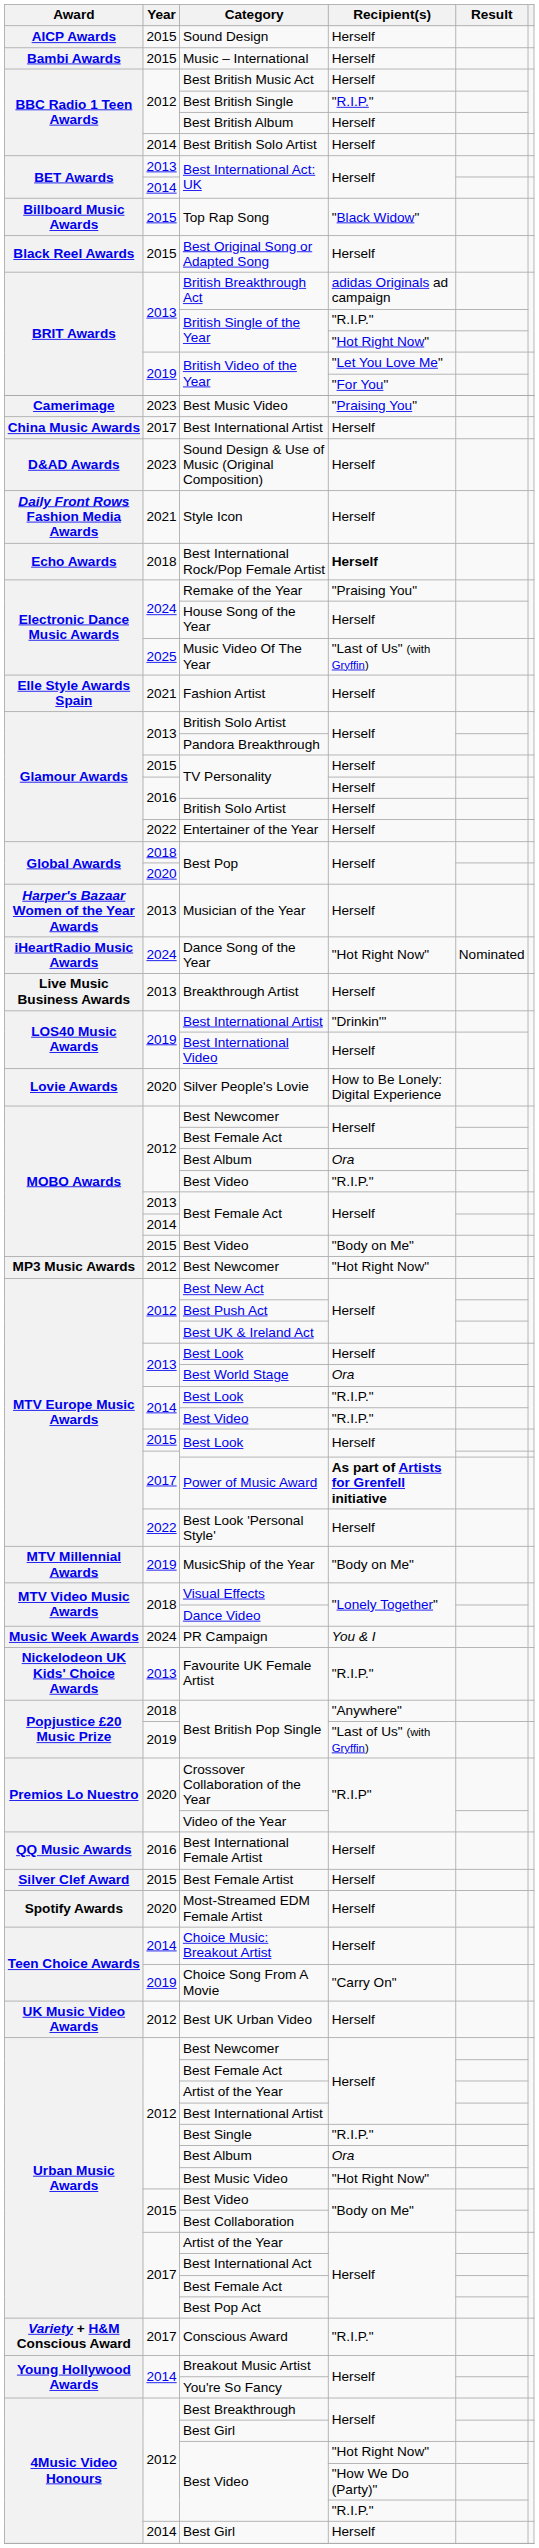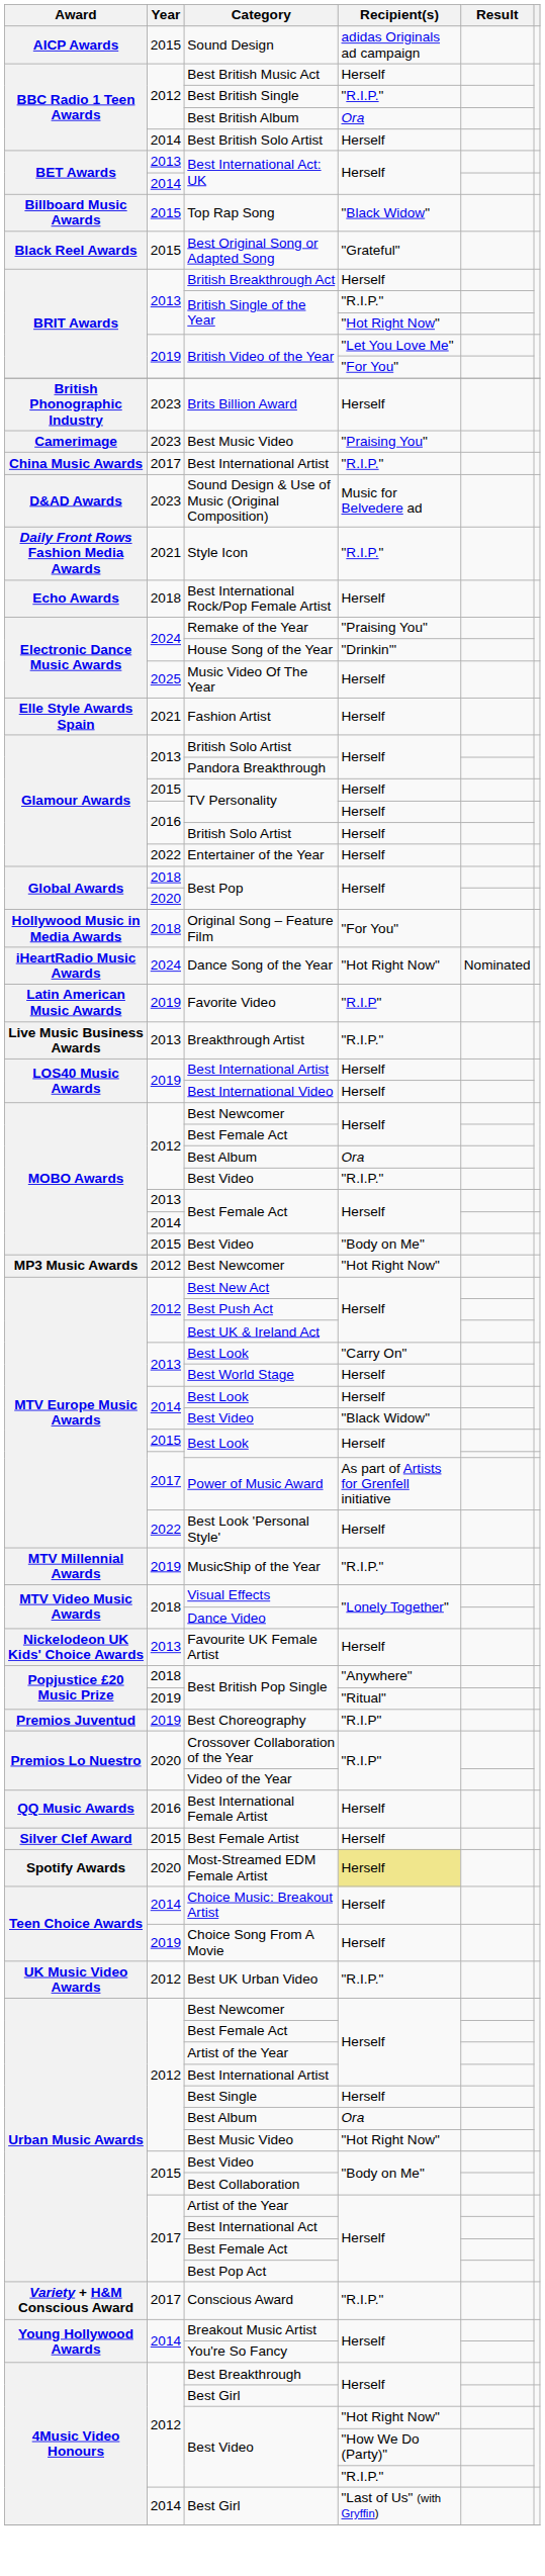 <table class="wikitable sortable plainrowheaders" style="width: 100%;">
 <tr style="background:#ccc; text-align:center;">
 <th scope="col">Award</th>
 <th scope="col">Year</th>
 <th scope="col">Category</th>
 <th scope="col">Recipient(s)</th>
 <th scope="col">Result</th>
 <th scope="col" class="unsortable"></th>
 </tr>
 <tr>
 <th scope="row"><a href='#'>AICP Awards</a> </th>
 <td>2015</td>
 <td>Sound Design</td>
-<td>Herself</td>
-<td></td>
-<td style="text-align:center;"></td>
-</tr>
-<tr>
-<th scope="row"><a href='#'>Bambi Awards</a> </th>
-<td>2015</td>
-<td>Music – International</td>
-<td>Herself</td>
+<td><a href='#'>adidas Originals</a> ad campaign</td>
 <td></td>
 <td style="text-align:center;"></td>
 </tr>
 <tr>
 <th scope="row" rowspan="4"><a href='#'>BBC Radio 1 Teen Awards</a> </th>
 <td rowspan="3">2012</td>
 <td>Best British Music Act</td>
 <td>Herself</td>
 <td></td>
 <td style="text-align:center;" rowspan="3"></td>
 </tr>
 <tr>
 <td>Best British Single</td>
 <td>"<a href='#'>R.I.P.</a>" </td>
 <td></td>
 </tr>
 <tr>
 <td>Best British Album</td>
-<td>Herself</td>
+<td><em><a href='#'>Ora</a></em></td>
 <td></td>
 </tr>
 <tr>
 <td>2014</td>
 <td>Best British Solo Artist</td>
 <td>Herself</td>
 <td></td>
 <td style="text-align:center;"></td>
 </tr>
 <tr>
 <th scope="row" rowspan="2"><a href='#'>BET Awards</a> </th>
 <td><a href='#'>2013</a></td>
 <td rowspan="2"><a href='#'>Best International Act: UK</a></td>
 <td rowspan="2">Herself</td>
 <td></td>
 <td style="text-align:center;"></td>
 </tr>
 <tr>
 <td><a href='#'>2014</a></td>
 <td></td>
 <td style="text-align:center;"></td>
 </tr>
 <tr>
 <th scope="row"><a href='#'>Billboard Music Awards</a> </th>
 <td><a href='#'>2015</a></td>
 <td>Top Rap Song</td>
 <td>"<a href='#'>Black Widow</a>" </td>
 <td></td>
 <td style="text-align:center;"></td>
 </tr>
 <tr>
 <th scope="row"><a href='#'>Black Reel Awards</a> </th>
 <td>2015</td>
 <td><a href='#'>Best Original Song or Adapted Song</a></td>
-<td>Herself </td>
+<td>"Grateful" </td>
 <td></td>
 <td style="text-align:center;"></td>
 </tr>
 <tr>
 <th scope="row" rowspan="5"><a href='#'>BRIT Awards</a> </th>
 <td rowspan="3"><a href='#'>2013</a></td>
 <td><a href='#'>British Breakthrough Act</a></td>
-<td><a href='#'>adidas Originals</a> ad campaign</td>
+<td>Herself</td>
 <td></td>
 <td style="text-align:center;" rowspan="3"></td>
 </tr>
 <tr>
 <td rowspan="2"><a href='#'>British Single of the Year</a></td>
 <td>"R.I.P." </td>
 <td></td>
 </tr>
 <tr>
 <td>"<a href='#'>Hot Right Now</a>" </td>
 <td></td>
 </tr>
 <tr>
 <td rowspan="2"><a href='#'>2019</a></td>
 <td rowspan="2"><a href='#'>British Video of the Year</a></td>
 <td>"<a href='#'>Let You Love Me</a>"</td>
 <td></td>
 <td style="text-align:center;" rowspan="2"></td>
 </tr>
 <tr>
 <td>"<a href='#'>For You</a>" </td>
 <td></td>
 </tr>
 <tr>
 </tr>
 <tr>
+<th scope="row"><a href='#'>British Phonographic Industry</a></th>
+<td>2023</td>
+<td><a href='#'>Brits Billion Award</a></td>
+<td>Herself</td>
+<td></td>
+<td style="text-align:center;"></td>
+</tr>
+<tr>
 <th scope="row"><a href='#'>Camerimage</a> </th>
 <td>2023</td>
 <td>Best Music Video</td>
 <td>"<a href='#'>Praising You</a>" </td>
 <td></td>
 <td style="text-align:center"></td>
 </tr>
 <tr>
 <th scope="row"><a href='#'>China Music Awards</a> </th>
 <td>2017</td>
 <td>Best International Artist</td>
-<td>Herself</td>
+<td>"<a href='#'>R.I.P.</a>" </td>
 <td></td>
 <td style="text-align:center"></td>
 </tr>
 <tr>
 <th scope="row"><a href='#'>D&AD Awards</a> </th>
 <td>2023</td>
 <td>Sound Design & Use of Music (Original Composition)</td>
-<td>Herself </td>
+<td>Music for <a href='#'>Belvedere</a> ad</td>
 <td></td>
 <td style="text-align:center"></td>
 </tr>
 <tr>
 <th scope="row"><a href='#'><em>Daily Front Row</em><em>s</em> Fashion Media Awards</a> </th>
 <td>2021</td>
 <td>Style Icon</td>
-<td>Herself</td>
+<td>"<a href='#'>R.I.P.</a>" </td>
 <td></td>
 <td style="text-align:center"></td>
 </tr>
 <tr>
 <th scope="row"><a href='#'>Echo Awards</a> </th>
 <td>2018</td>
 <td>Best International Rock/Pop Female Artist</td>
-<td><strong>Herself</strong></td>
+<td>Herself</td>
 <td></td>
 <td style="text-align:center;"></td>
 </tr>
 <tr>
 <th rowspan="3" scope="row"><a href='#'>Electronic Dance Music Awards</a> </th>
 <td rowspan="2"><a href='#'>2024</a></td>
 <td>Remake of the Year</td>
 <td>"Praising You"</td>
 <td></td>
 <td style="text-align:center;" rowspan="2"></td>
 </tr>
 <tr>
 <td>House Song of the Year</td>
-<td>Herself</td>
+<td>"Drinkin'"</td>
 <td></td>
 </tr>
 <tr>
 <td><a href='#'>2025</a></td>
 <td>Music Video Of The Year</td>
-<td>"Last of Us" <small>(</small><small>with <a href='#'>Gryffin</a>)</small></td>
+<td>Herself</td>
 <td></td>
 <td style="text-align:center;"></td>
 </tr>
 <tr>
 <th scope="row"><a href='#'>Elle Style Awards Spain</a> </th>
 <td>2021</td>
 <td>Fashion Artist</td>
 <td>Herself</td>
 <td></td>
 <td style="text-align:center;"></td>
 </tr>
 <tr>
 <th scope="row" rowspan="6"><a href='#'>Glamour Awards</a> </th>
 <td rowspan="2">2013</td>
 <td>British Solo Artist</td>
 <td rowspan="2">Herself</td>
 <td></td>
 <td style="text-align:center;" rowspan="2"></td>
 </tr>
 <tr>
 <td>Pandora Breakthrough</td>
 <td></td>
 </tr>
 <tr>
 <td>2015</td>
 <td rowspan="2">TV Personality</td>
 <td>Herself </td>
 <td></td>
 <td style="text-align:center;"></td>
 </tr>
 <tr>
 <td rowspan="2">2016</td>
 <td>Herself </td>
 <td></td>
 <td style="text-align:center;" rowspan="2"></td>
 </tr>
 <tr>
 <td>British Solo Artist</td>
 <td>Herself</td>
 <td></td>
 </tr>
 <tr>
 <td>2022</td>
 <td>Entertainer of the Year</td>
 <td>Herself</td>
 <td></td>
 <td style="text-align:center;"></td>
 </tr>
 <tr>
 <th scope="row" rowspan="2"><a href='#'>Global Awards</a> </th>
 <td><a href='#'>2018</a></td>
 <td rowspan="2">Best Pop</td>
 <td rowspan="2">Herself</td>
 <td></td>
 <td style="text-align:center;"></td>
 </tr>
 <tr>
 <td><a href='#'>2020</a></td>
 <td></td>
 <td style="text-align:center;"></td>
 </tr>
 <tr>
-<th scope="row"><a href='#'><em>Harper's Bazaar</em> Women of the Year Awards</a> </th>
-<td>2013</td>
-<td>Musician of the Year</td>
-<td>Herself</td>
+<th scope="row"><a href='#'>Hollywood Music in Media Awards</a> </th>
+<td><a href='#'>2018</a></td>
+<td>Original Song – Feature Film</td>
+<td>"For You" </td>
 <td></td>
 <td style="text-align:center;"></td>
 </tr>
 <tr>
 <th scope="row"><a href='#'>iHeartRadio Music Awards</a> </th>
 <td><a href='#'>2024</a></td>
 <td>Dance Song of the Year</td>
 <td>"Hot Right Now" </td>
 <td style="text-align:center;">Nominated</td>
 <td></td>
 </tr>
 <tr>
+<th scope="row"><a href='#'>Latin American Music Awards</a> </th>
+<td><a href='#'>2019</a></td>
+<td>Favorite Video</td>
+<td>"<a href='#'>R.I.P</a>" </td>
+<td></td>
+<td style="text-align:center;"></td>
+</tr>
+<tr>
 <th scope="row">Live Music Business Awards </th>
 <td>2013</td>
 <td>Breakthrough Artist</td>
-<td>Herself</td>
+<td>"R.I.P." </td>
 <td></td>
 <td style="text-align:center;"></td>
 </tr>
 <tr>
 <th scope="row" rowspan="2"><a href='#'>LOS40 Music Awards</a> </th>
 <td rowspan="2"><a href='#'>2019</a></td>
 <td><a href='#'>Best International Artist</a></td>
-<td>"Drinkin'"</td>
+<td>Herself</td>
 <td></td>
 <td style="text-align:center;" rowspan="2"></td>
 </tr>
 <tr>
 <td><a href='#'>Best International Video</a></td>
 <td>Herself</td>
 <td></td>
-</tr>
-<tr>
-<th scope="row"><a href='#'>Lovie Awards</a> </th>
-<td>2020</td>
-<td>Silver People's Lovie</td>
-<td>How to Be Lonely: Digital Experience</td>
-<td></td>
-<td style="text-align:center;"></td>
 </tr>
 <tr>
 <th scope="row" rowspan="7"><a href='#'>MOBO Awards</a> </th>
 <td rowspan="4">2012</td>
 <td>Best Newcomer</td>
 <td rowspan="2">Herself</td>
 <td></td>
 <td style="text-align:center;" rowspan="4"></td>
 </tr>
 <tr>
 <td>Best Female Act</td>
 <td></td>
 </tr>
 <tr>
 <td>Best Album</td>
 <td><em>Ora</em></td>
 <td></td>
 </tr>
 <tr>
 <td>Best Video</td>
 <td>"R.I.P." </td>
 <td></td>
 </tr>
 <tr>
 <td>2013</td>
 <td rowspan="2">Best Female Act</td>
 <td rowspan="2">Herself</td>
 <td></td>
 <td style="text-align:center;"></td>
 </tr>
 <tr>
 <td>2014</td>
 <td></td>
 <td style="text-align:center;"></td>
 </tr>
 <tr>
 <td>2015</td>
 <td>Best Video</td>
 <td>"Body on Me"</td>
 <td></td>
 <td style="text-align:center;"></td>
 </tr>
 <tr>
 <th scope="row">MP3 Music Awards </th>
 <td>2012</td>
 <td>Best Newcomer</td>
 <td>"Hot Right Now" </td>
 <td></td>
 <td style="text-align:center;"></td>
 </tr>
 <tr>
 <th scope="row" rowspan="11"><a href='#'>MTV Europe Music Awards</a> </th>
 <td rowspan="3"><a href='#'>2012</a></td>
 <td><a href='#'>Best New Act</a></td>
 <td rowspan="3">Herself</td>
 <td></td>
 <td style="text-align:center;" rowspan="3"></td>
 </tr>
 <tr>
 <td><a href='#'>Best Push Act</a></td>
 <td></td>
 </tr>
 <tr>
 <td><a href='#'>Best UK & Ireland Act</a></td>
 <td></td>
 </tr>
 <tr>
 <td rowspan="2"><a href='#'>2013</a></td>
 <td><a href='#'>Best Look</a></td>
+<td>"Carry On" </td>
+<td></td>
+<td style="text-align:center;" rowspan="2"></td>
+</tr>
+<tr>
+<td><a href='#'>Best World Stage</a></td>
+<td>Herself </td>
+<td></td>
+</tr>
+<tr>
+<td rowspan="2"><a href='#'>2014</a></td>
+<td><a href='#'>Best Look</a></td>
 <td>Herself</td>
 <td></td>
 <td style="text-align:center;" rowspan="2"></td>
 </tr>
 <tr>
-<td><a href='#'>Best World Stage</a></td>
-<td><em>Ora</em></td>
-<td></td>
-</tr>
-<tr>
-<td rowspan="2"><a href='#'>2014</a></td>
-<td><a href='#'>Best Look</a></td>
-<td>"R.I.P." </td>
-<td></td>
-<td style="text-align:center;" rowspan="2"></td>
-</tr>
-<tr>
 <td><a href='#'>Best Video</a></td>
-<td>"R.I.P." </td>
+<td>"Black Widow" </td>
 <td></td>
 </tr>
 <tr>
 <td><a href='#'>2015</a></td>
 <td rowspan="2"><a href='#'>Best Look</a></td>
 <td rowspan="2">Herself</td>
 <td></td>
 <td style="text-align:center;"></td>
 </tr>
 <tr>
 <td rowspan="2"><a href='#'>2017</a></td>
 <td></td>
 <td style="text-align:center;"></td>
 </tr>
 <tr>
 <td><a href='#'>Power of Music Award</a></td>
-<td><strong>As part of <a href='#'>Artists for Grenfell</a> initiative</strong></td>
+<td>As part of <a href='#'>Artists for Grenfell</a> initiative</td>
 <td></td>
 <td style="text-align:center;"></td>
 </tr>
 <tr>
 <td><a href='#'>2022</a></td>
 <td>Best Look 'Personal Style'</td>
 <td>Herself</td>
 <td></td>
 <td style="text-align:center;"></td>
 </tr>
 <tr>
 <th scope="row" rowspan="1"><a href='#'>MTV Millennial Awards</a> </th>
 <td><a href='#'>2019</a></td>
 <td>MusicShip of the Year</td>
-<td>"Body on Me"</td>
+<td>"R.I.P." </td>
 <td></td>
 <td style="text-align:center;" rowspan="1"></td>
 </tr>
 <tr>
 <th scope="row" rowspan="2"><a href='#'>MTV Video Music Awards</a> </th>
 <td rowspan="2">2018</td>
 <td><a href='#'>Visual Effects</a></td>
 <td rowspan="2">"<a href='#'>Lonely Together</a>" </td>
 <td></td>
 <td style="text-align:center;" rowspan="2"></td>
 </tr>
 <tr>
 <td><a href='#'>Dance Video</a></td>
 <td></td>
 </tr>
 <tr>
-<th scope="row"><a href='#'>Music Week Awards</a> </th>
-<td>2024</td>
-<td>PR Campaign</td>
-<td><em>You & I</em></td>
-<td></td>
-<td style="text-align:center;"></td>
-</tr>
-<tr>
 <th scope="row"><a href='#'>Nickelodeon UK Kids' Choice Awards</a></th>
 <td><a href='#'>2013</a></td>
 <td>Favourite UK Female Artist</td>
-<td>"R.I.P." </td>
+<td>Herself</td>
 <td></td>
 <td style="text-align:center;"></td>
 </tr>
 <tr>
 <th scope="row" rowspan="2"><a href='#'>Popjustice £20 Music Prize</a> </th>
 <td>2018</td>
 <td rowspan="2">Best British Pop Single</td>
 <td>"Anywhere"</td>
 <td></td>
 <td style="text-align:center;"></td>
 </tr>
 <tr>
 <td>2019</td>
-<td>"Last of Us" <small>(</small><small>with <a href='#'>Gryffin</a>)</small></td>
+<td>"Ritual"</td>
+<td></td>
+<td style="text-align:center;"></td>
+</tr>
+<tr>
+<th scope="row"><a href='#'>Premios Juventud</a> </th>
+<td><a href='#'>2019</a></td>
+<td>Best Choreography</td>
+<td>"R.I.P" </td>
 <td></td>
 <td style="text-align:center;"></td>
 </tr>
 <tr>
 <th scope="row" rowspan="2"><a href='#'>Premios Lo Nuestro</a> </th>
 <td rowspan="2">2020</td>
 <td>Crossover Collaboration of the Year</td>
 <td rowspan="2">"R.I.P" </td>
 <td></td>
 <td style="text-align:center;" rowspan="2"></td>
 </tr>
 <tr>
 <td>Video of the Year</td>
 <td></td>
 </tr>
 <tr>
 <th scope="row"><a href='#'>QQ Music Awards</a> </th>
 <td>2016</td>
 <td>Best International Female Artist</td>
 <td>Herself</td>
 <td></td>
 <td style="text-align:center;"></td>
 </tr>
 <tr>
 <th scope="row"><a href='#'>Silver Clef Award</a> </th>
 <td>2015</td>
 <td>Best Female Artist</td>
 <td>Herself</td>
 <td></td>
 <td style="text-align:center;"></td>
 </tr>
 <tr>
 <th scope="row">Spotify Awards </th>
 <td>2020</td>
 <td>Most-Streamed EDM Female Artist</td>
-<td>Herself</td>
+<td style="background: khaki;">Herself</td>
 <td></td>
 <td style="text-align:center;"></td>
 </tr>
 <tr>
 <th scope="row" rowspan="2"><a href='#'>Teen Choice Awards</a> </th>
 <td><a href='#'>2014</a></td>
 <td><a href='#'>Choice Music: Breakout Artist</a></td>
 <td>Herself</td>
 <td></td>
 <td style="text-align:center;"></td>
 </tr>
 <tr>
 <td><a href='#'>2019</a></td>
 <td>Choice Song From A Movie</td>
-<td>"Carry On" </td>
+<td>Herself</td>
 <td></td>
 <td style="text-align:center;"></td>
 </tr>
 <tr>
 <th scope="row" rowspan="1"><a href='#'>UK Music Video Awards</a> </th>
 <td>2012</td>
 <td>Best UK Urban Video</td>
-<td>Herself</td>
+<td>"R.I.P." </td>
 <td></td>
 <td style="text-align:center;"></td>
 </tr>
 <tr>
 <th scope="row" rowspan="13"><a href='#'>Urban Music Awards</a> </th>
 <td rowspan="7">2012</td>
 <td>Best Newcomer</td>
 <td rowspan="4">Herself</td>
 <td></td>
 <td style="text-align:center;" rowspan="7"></td>
 </tr>
 <tr>
 <td>Best Female Act</td>
 <td></td>
 </tr>
 <tr>
 <td>Artist of the Year</td>
 <td></td>
 </tr>
 <tr>
 <td>Best International Artist</td>
 <td></td>
 </tr>
 <tr>
 <td>Best Single</td>
-<td>"R.I.P." </td>
+<td>Herself</td>
 <td></td>
 </tr>
 <tr>
 <td>Best Album</td>
 <td><em>Ora</em></td>
 <td></td>
 </tr>
 <tr>
 <td>Best Music Video</td>
 <td>"Hot Right Now" </td>
 <td></td>
 </tr>
 <tr>
 <td rowspan="2">2015</td>
 <td>Best Video</td>
 <td rowspan="2">"Body on Me"</td>
 <td></td>
 <td style="text-align:center;" rowspan="2"></td>
 </tr>
 <tr>
 <td>Best Collaboration</td>
 <td></td>
 </tr>
 <tr>
 <td rowspan="4">2017</td>
 <td>Artist of the Year</td>
 <td rowspan="4">Herself</td>
 <td></td>
 <td style="text-align:center;" rowspan="4"></td>
 </tr>
 <tr>
 <td>Best International Act</td>
 <td></td>
 </tr>
 <tr>
 <td>Best Female Act</td>
 <td></td>
 </tr>
 <tr>
 <td>Best Pop Act</td>
 <td></td>
 </tr>
 <tr>
 <th scope="row"><em><a href='#'>Variety</a></em> + <a href='#'>H&M</a> Conscious Award </th>
 <td>2017</td>
 <td>Conscious Award</td>
 <td>"R.I.P." </td>
 <td></td>
 <td style="text-align:center"></td>
 </tr>
 <tr>
 <th scope="row"  rowspan="2"><a href='#'>Young Hollywood Awards</a> </th>
 <td rowspan="2"><a href='#'>2014</a></td>
 <td>Breakout Music Artist</td>
 <td rowspan="2">Herself</td>
 <td></td>
 <td style="text-align:center;" rowspan="2"></td>
 </tr>
 <tr>
 <td>You're So Fancy</td>
 <td></td>
 </tr>
 <tr>
 <th scope="row"  rowspan="6"><a href='#'>4Music Video Honours</a></th>
 <td rowspan="5">2012</td>
 <td>Best Breakthrough</td>
 <td rowspan="2">Herself</td>
 <td></td>
 <td style="text-align:center;"></td>
 </tr>
 <tr>
 <td>Best Girl</td>
 <td></td>
 <td style="text-align:center;"></td>
 </tr>
 <tr>
 <td rowspan="3">Best Video</td>
 <td>"Hot Right Now"  </td>
 <td></td>
 <td style="text-align:center;" rowspan="3"></td>
 </tr>
 <tr>
 <td>"How We Do (Party)"</td>
 <td></td>
 </tr>
 <tr>
 <td>"R.I.P." </td>
 <td></td>
 </tr>
 <tr>
 <td>2014</td>
 <td>Best Girl</td>
-<td>Herself</td>
+<td>"Last of Us" <small>(</small><small>with <a href='#'>Gryffin</a>)</small></td>
 <td></td>
 <td style="text-align:center;"></td>
 </tr>
 <tr>
 </tr>
 </table>
